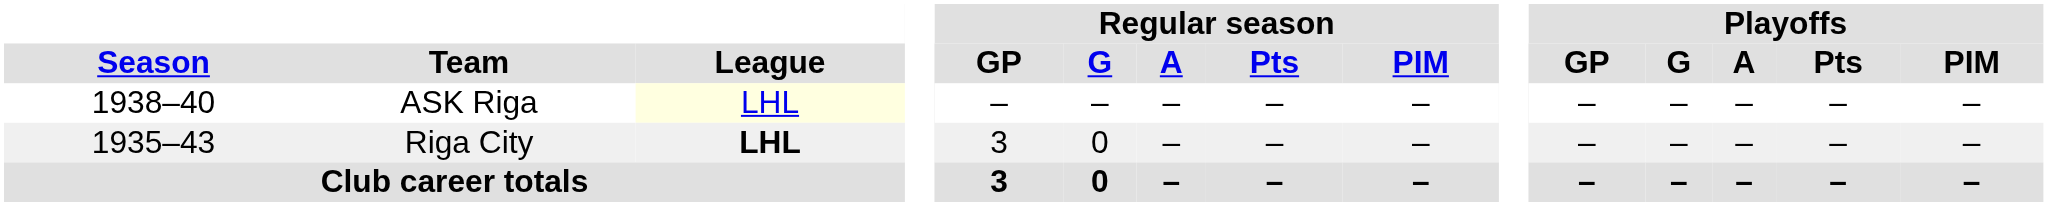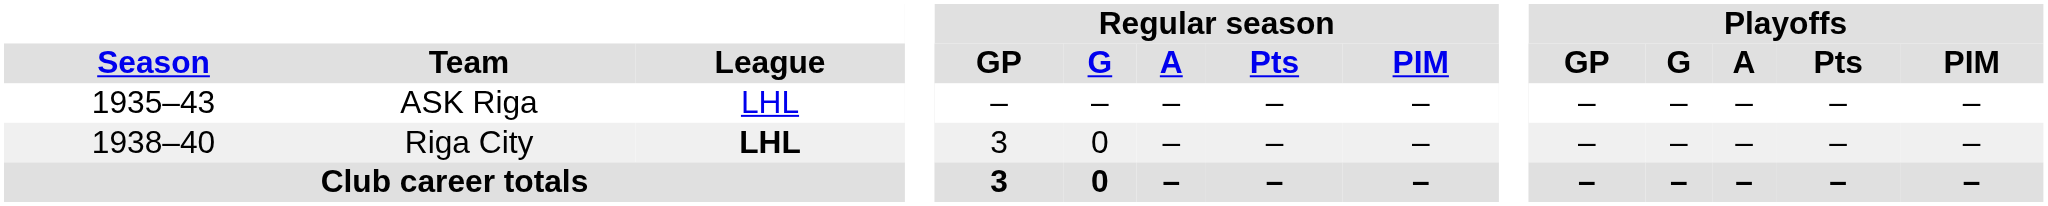 <table BORDER="0" CELLPADDING="1" CELLSPACING="0" width="65%" style="text-align:center">
 <tr bgcolor="#e0e0e0">
 <th colspan="3" bgcolor="#ffffff"> </th>
 <th rowspan="99" bgcolor="#ffffff"> </th>
 <th colspan="5">Regular season</th>
 <th rowspan="99" bgcolor="#ffffff"> </th>
 <th colspan="5">Playoffs</th>
 </tr>
 <tr bgcolor="#e0e0e0">
 <th><a href='#'>Season</a></th>
 <th>Team</th>
 <th>League</th>
 <th>GP</th>
 <th><a href='#'>G</a></th>
 <th><a href='#'>A</a></th>
 <th><a href='#'>Pts</a></th>
 <th><a href='#'>PIM</a></th>
 <th>GP</th>
 <th>G</th>
 <th>A</th>
 <th>Pts</th>
 <th>PIM</th>
 </tr>
 <tr ALIGN="center">
-<td>1938–40</td>
+<td>1935–43</td>
 <td>ASK Riga</td>
-<td style="background: lightyellow;"><a href='#'>LHL</a></td>
+<td><a href='#'>LHL</a></td>
 <td>–</td>
 <td>–</td>
 <td>–</td>
 <td>–</td>
 <td>–</td>
 <td>–</td>
 <td>–</td>
 <td>–</td>
 <td>–</td>
 <td>–</td>
 </tr>
 <tr ALIGN="center" bgcolor="#f0f0f0">
-<td>1935–43</td>
+<td>1938–40</td>
 <td>Riga City</td>
 <td><strong>LHL</strong></td>
 <td>3</td>
 <td>0</td>
 <td>–</td>
 <td>–</td>
 <td>–</td>
 <td>–</td>
 <td>–</td>
 <td>–</td>
 <td>–</td>
 <td>–</td>
 </tr>
 <tr ALIGN="center" bgcolor="#e0e0e0">
 <th colspan="3" align="center">Club career totals</th>
 <th>3</th>
 <th>0</th>
 <th>–</th>
 <th>–</th>
 <th>–</th>
 <th>–</th>
 <th>–</th>
 <th>–</th>
 <th>–</th>
 <th>–</th>
 </tr>
 </table>
